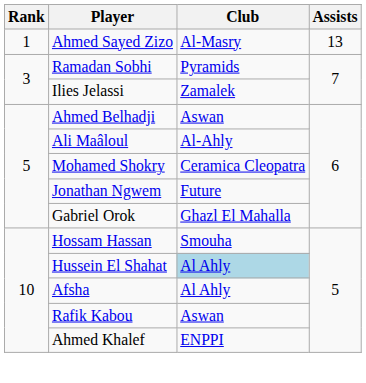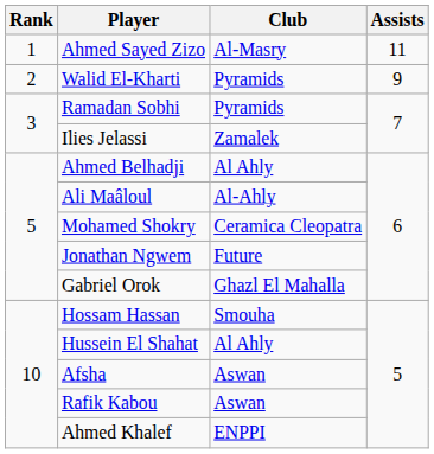 <table class="wikitable" style="text-align:center">
 <tr>
 <th>Rank</th>
 <th>Player</th>
 <th>Club</th>
 <th>Assists</th>
 </tr>
 <tr>
 <td>1</td>
 <td align="left"> <a href='#'>Ahmed Sayed Zizo</a></td>
 <td align="left"><a href='#'>Al-Masry</a></td>
-<td>13</td>
+<td>11</td>
+</tr>
+<tr>
+<td>2</td>
+<td align="left"> <a href='#'>Walid El-Kharti</a></td>
+<td align="left"><a href='#'>Pyramids</a></td>
+<td>9</td>
 </tr>
 <tr>
 <td rowspan="2">3</td>
 <td align="left"> <a href='#'>Ramadan Sobhi</a></td>
 <td align="left"><a href='#'>Pyramids</a></td>
 <td rowspan="2">7</td>
 </tr>
 <tr>
 <td align="left">  Ilies Jelassi</td>
 <td align="left"><a href='#'>Zamalek</a></td>
 </tr>
 <tr>
 <td rowspan="5">5</td>
 <td align="left"> <a href='#'>Ahmed Belhadji</a></td>
-<td align="left"><a href='#'>Aswan</a></td>
+<td align="left"><a href='#'>Al Ahly</a></td>
 <td rowspan="5">6</td>
 </tr>
 <tr>
 <td align="left"> <a href='#'>Ali Maâloul</a></td>
 <td align="left"><a href='#'>Al-Ahly</a></td>
 </tr>
 <tr>
 <td align="left"> <a href='#'>Mohamed Shokry</a></td>
 <td align="left"><a href='#'>Ceramica Cleopatra</a></td>
 </tr>
 <tr>
 <td align="left"> <a href='#'>Jonathan Ngwem</a></td>
 <td align="left"><a href='#'>Future</a></td>
 </tr>
 <tr>
 <td align="left"> Gabriel Orok</td>
 <td align="left"><a href='#'>Ghazl El Mahalla</a></td>
 </tr>
 <tr>
 <td rowspan="5">10</td>
 <td align="left"> <a href='#'>Hossam Hassan</a></td>
 <td align="left"><a href='#'>Smouha</a></td>
 <td rowspan="5">5</td>
 </tr>
 <tr>
 <td align="left"> <a href='#'>Hussein El Shahat</a></td>
-<td align="left" style="background: lightblue;"><a href='#'>Al Ahly</a></td>
+<td align="left"><a href='#'>Al Ahly</a></td>
 </tr>
 <tr>
 <td align="left">  <a href='#'>Afsha</a></td>
-<td align="left"><a href='#'>Al Ahly</a></td>
+<td align="left"><a href='#'>Aswan</a></td>
 </tr>
 <tr>
 <td align="left"> <a href='#'>Rafik Kabou</a></td>
 <td align="left"><a href='#'>Aswan</a></td>
 </tr>
 <tr>
 <td align="left"> Ahmed Khalef</td>
 <td align="left"><a href='#'>ENPPI</a></td>
 </tr>
 </table>
